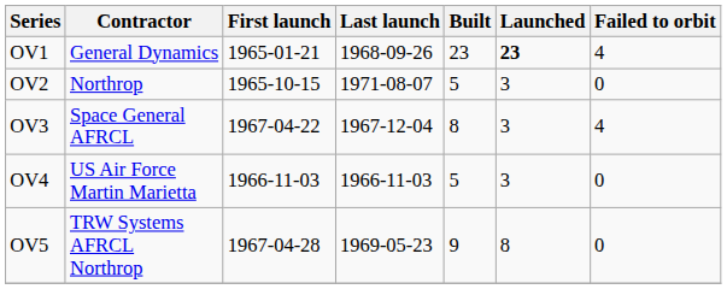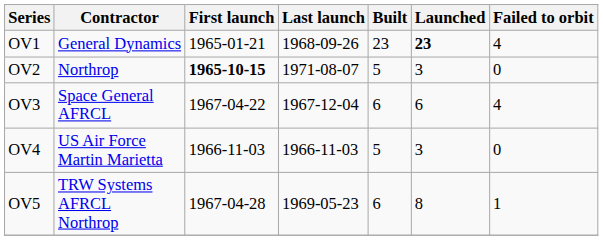 <table class="wikitable" border="1">
 <tr>
 <th>Series</th>
 <th>Contractor</th>
 <th>First launch</th>
 <th>Last launch</th>
 <th>Built</th>
 <th>Launched</th>
 <th>Failed to orbit</th>
 </tr>
 <tr>
 <td>OV1</td>
 <td><a href='#'>General Dynamics</a></td>
 <td>1965-01-21</td>
 <td>1968-09-26</td>
 <td>23</td>
 <td><strong>23</strong></td>
 <td>4</td>
 </tr>
 <tr>
 <td>OV2</td>
 <td><a href='#'>Northrop</a></td>
-<td>1965-10-15</td>
+<td><strong>1965-10-15</strong></td>
 <td>1971-08-07</td>
 <td>5</td>
 <td>3</td>
 <td>0</td>
 </tr>
 <tr>
 <td>OV3</td>
 <td><a href='#'>Space General</a><br><a href='#'>AFRCL</a></td>
 <td>1967-04-22</td>
 <td>1967-12-04</td>
-<td>8</td>
-<td>3</td>
+<td>6</td>
+<td>6</td>
 <td>4</td>
 </tr>
 <tr>
 <td>OV4</td>
 <td><a href='#'>US Air Force</a><br><a href='#'>Martin Marietta</a></td>
 <td>1966-11-03</td>
 <td>1966-11-03</td>
 <td>5</td>
 <td>3</td>
 <td>0</td>
 </tr>
 <tr>
 <td>OV5</td>
 <td><a href='#'>TRW Systems</a><br><a href='#'>AFRCL</a><br><a href='#'>Northrop</a></td>
 <td>1967-04-28</td>
 <td>1969-05-23</td>
-<td>9</td>
+<td>6</td>
 <td>8</td>
-<td>0</td>
+<td>1</td>
 </tr>
 <tr>
 </tr>
 </table>
